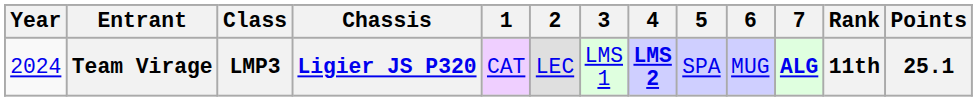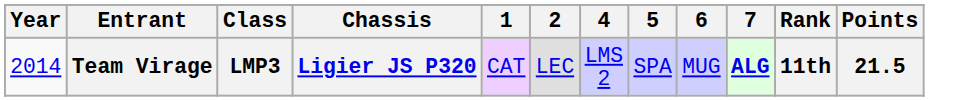 <table class="wikitable" style="text-align:center; font-size:85%">
 <tr>
 <th>Year</th>
 <th>Entrant</th>
 <th>Class</th>
 <th>Chassis</th>
 <th>1</th>
 <th>2</th>
-<th>3</th>
 <th>4</th>
 <th>5</th>
 <th>6</th>
 <th>7</th>
 <th>Rank</th>
 <th>Points</th>
 </tr>
 <tr>
-<td><a href='#'>2024</a></td>
+<td><a href='#'>2014</a></td>
 <th>Team Virage</th>
 <th>LMP3</th>
 <th><a href='#'>Ligier JS P320</a></th>
 <td style="background:#EFCFFF;"><a href='#'>CAT</a><br></td>
 <td style="background:#DFDFDF;"><a href='#'>LEC</a><br></td>
-<td style="background:#DFFFDF;"><a href='#'>LMS<br>1</a><br></td>
-<td style="background:#CFCFFF;"><strong><a href='#'>LMS<br>2</a><br></strong></td>
+<td style="background:#CFCFFF;"><a href='#'>LMS<br>2</a><br></td>
 <td style="background:#CFCFFF;"><a href='#'>SPA</a><br></td>
 <td style="background:#CFCFFF;"><a href='#'>MUG</a><br></td>
 <td style="background:#DFFFDF;"><strong><a href='#'>ALG</a><br></strong></td>
 <th>11th</th>
-<th>25.1</th>
+<th>21.5</th>
 </tr>
 </table>
